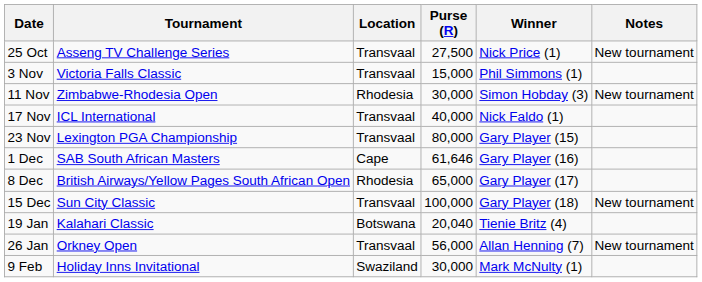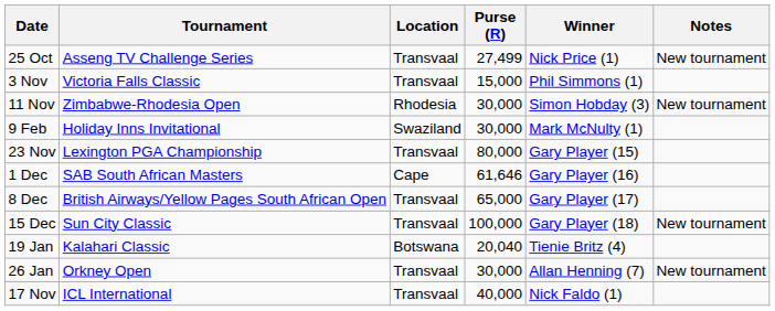 <table class="wikitable" style="font-size:95%">
 <tr>
 <th>Date</th>
 <th>Tournament</th>
 <th>Location</th>
 <th>Purse<br>(<a href='#'>R</a>)</th>
 <th>Winner</th>
 <th>Notes</th>
 </tr>
 <tr>
 <td>25 Oct</td>
 <td><a href='#'>Asseng TV Challenge Series</a></td>
 <td>Transvaal</td>
-<td align=right>27,500</td>
+<td align=right>27,499</td>
 <td> <a href='#'>Nick Price</a> (1)</td>
 <td>New tournament</td>
 </tr>
 <tr>
 <td>3 Nov</td>
 <td><a href='#'>Victoria Falls Classic</a></td>
 <td>Transvaal</td>
 <td align=right>15,000</td>
 <td> <a href='#'>Phil Simmons</a> (1)</td>
 <td></td>
 </tr>
 <tr>
 <td>11 Nov</td>
 <td><a href='#'>Zimbabwe-Rhodesia Open</a></td>
 <td>Rhodesia</td>
 <td align=right>30,000</td>
 <td> <a href='#'>Simon Hobday</a> (3)</td>
 <td>New tournament</td>
 </tr>
 <tr>
-<td>17 Nov</td>
-<td><a href='#'>ICL International</a></td>
-<td>Transvaal</td>
-<td align=right>40,000</td>
-<td> <a href='#'>Nick Faldo</a> (1)</td>
+<td>9 Feb</td>
+<td><a href='#'>Holiday Inns Invitational</a></td>
+<td>Swaziland</td>
+<td align=right>30,000</td>
+<td> <a href='#'>Mark McNulty</a> (1)</td>
 <td></td>
 </tr>
 <tr>
 <td>23 Nov</td>
 <td><a href='#'>Lexington PGA Championship</a></td>
 <td>Transvaal</td>
 <td align=right>80,000</td>
 <td> <a href='#'>Gary Player</a> (15)</td>
 <td></td>
 </tr>
 <tr>
 <td>1 Dec</td>
 <td><a href='#'>SAB South African Masters</a></td>
 <td>Cape</td>
 <td align=right>61,646</td>
 <td> <a href='#'>Gary Player</a> (16)</td>
 <td></td>
 </tr>
 <tr>
 <td>8 Dec</td>
 <td><a href='#'>British Airways/Yellow Pages South African Open</a></td>
-<td>Rhodesia</td>
+<td>Transvaal</td>
 <td align=right>65,000</td>
 <td> <a href='#'>Gary Player</a> (17)</td>
 <td></td>
 </tr>
 <tr>
 <td>15 Dec</td>
 <td><a href='#'>Sun City Classic</a></td>
 <td>Transvaal</td>
 <td align=right>100,000</td>
 <td> <a href='#'>Gary Player</a> (18)</td>
 <td>New tournament</td>
 </tr>
 <tr>
 <td>19 Jan</td>
 <td><a href='#'>Kalahari Classic</a></td>
 <td>Botswana</td>
 <td align=right>20,040</td>
 <td> <a href='#'>Tienie Britz</a> (4)</td>
 <td></td>
 </tr>
 <tr>
 <td>26 Jan</td>
 <td><a href='#'>Orkney Open</a></td>
 <td>Transvaal</td>
-<td align=right>56,000</td>
+<td align=right>30,000</td>
 <td> <a href='#'>Allan Henning</a> (7)</td>
 <td>New tournament</td>
 </tr>
 <tr>
-<td>9 Feb</td>
-<td><a href='#'>Holiday Inns Invitational</a></td>
-<td>Swaziland</td>
-<td align=right>30,000</td>
-<td> <a href='#'>Mark McNulty</a> (1)</td>
+<td>17 Nov</td>
+<td><a href='#'>ICL International</a></td>
+<td>Transvaal</td>
+<td align=right>40,000</td>
+<td> <a href='#'>Nick Faldo</a> (1)</td>
 <td></td>
 </tr>
 </table>
